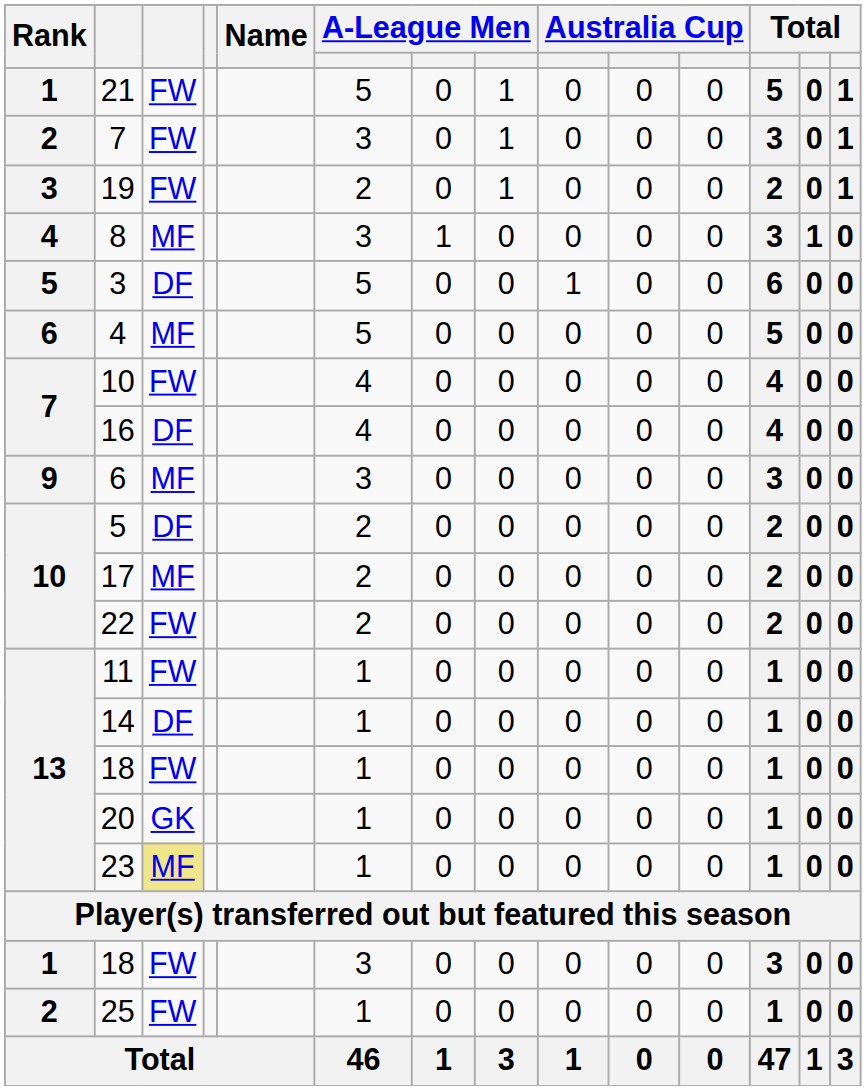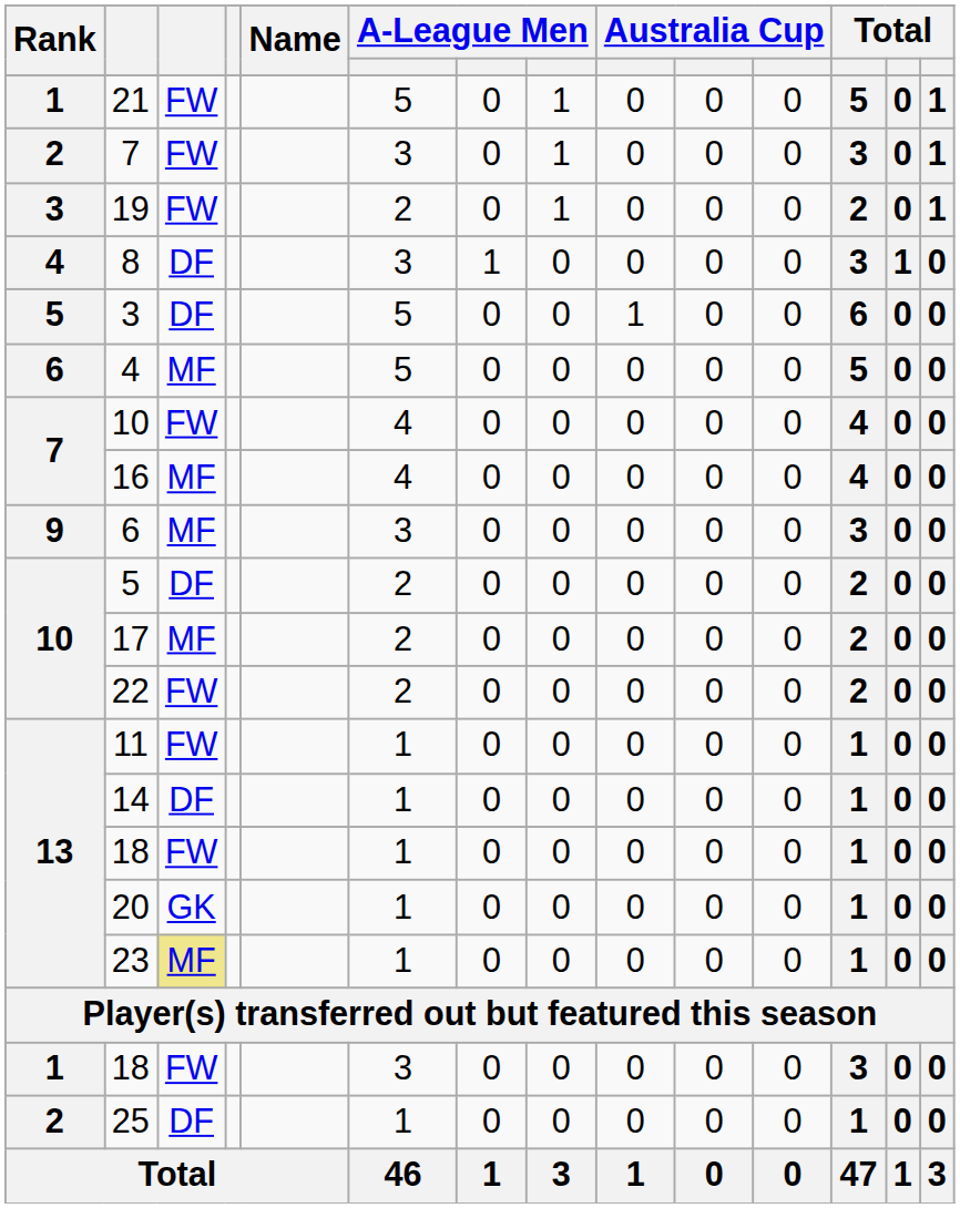 <table class="wikitable sortable" style="text-align:center;">
 <tr>
 <th rowspan="2">Rank</th>
 <th rowspan="2"></th>
 <th rowspan="2"></th>
 <th rowspan="2"></th>
 <th rowspan="2">Name</th>
 <th colspan="3"><a href='#'>A-League Men</a></th>
 <th colspan="3"><a href='#'>Australia Cup</a></th>
 <th colspan="3">Total</th>
 </tr>
 <tr>
 <th></th>
 <th></th>
 <th></th>
 <th></th>
 <th></th>
 <th></th>
 <th></th>
 <th></th>
 <th></th>
 </tr>
 <tr>
 <th>1</th>
 <td>21</td>
 <td><a href='#'>FW</a></td>
 <td></td>
 <td align="left"><br></td>
 <td>5</td>
 <td>0</td>
 <td>1<br></td>
 <td>0</td>
 <td>0</td>
 <td>0<br></td>
 <th>5</th>
 <th>0</th>
 <th>1</th>
 </tr>
 <tr>
 <th>2</th>
 <td>7</td>
 <td><a href='#'>FW</a></td>
 <td></td>
 <td align="left"><br></td>
 <td>3</td>
 <td>0</td>
 <td>1<br></td>
 <td>0</td>
 <td>0</td>
 <td>0<br></td>
 <th>3</th>
 <th>0</th>
 <th>1</th>
 </tr>
 <tr>
 <th>3</th>
 <td>19</td>
 <td><a href='#'>FW</a></td>
 <td></td>
 <td align="left"><br></td>
 <td>2</td>
 <td>0</td>
 <td>1<br></td>
 <td>0</td>
 <td>0</td>
 <td>0<br></td>
 <th>2</th>
 <th>0</th>
 <th>1</th>
 </tr>
 <tr>
 <th>4</th>
 <td>8</td>
-<td><a href='#'>MF</a></td>
+<td><a href='#'>DF</a></td>
 <td></td>
 <td align="left"><br></td>
 <td>3</td>
 <td>1</td>
 <td>0<br></td>
 <td>0</td>
 <td>0</td>
 <td>0<br></td>
 <th>3</th>
 <th>1</th>
 <th>0</th>
 </tr>
 <tr>
 <th>5</th>
 <td>3</td>
 <td><a href='#'>DF</a></td>
 <td></td>
 <td align="left"><br></td>
 <td>5</td>
 <td>0</td>
 <td>0<br></td>
 <td>1</td>
 <td>0</td>
 <td>0<br></td>
 <th>6</th>
 <th>0</th>
 <th>0</th>
 </tr>
 <tr>
 <th>6</th>
 <td>4</td>
 <td><a href='#'>MF</a></td>
 <td></td>
 <td align="left"><br></td>
 <td>5</td>
 <td>0</td>
 <td>0<br></td>
 <td>0</td>
 <td>0</td>
 <td>0<br></td>
 <th>5</th>
 <th>0</th>
 <th>0</th>
 </tr>
 <tr>
 <th rowspan="2">7</th>
 <td>10</td>
 <td><a href='#'>FW</a></td>
 <td></td>
 <td align="left"><br></td>
 <td>4</td>
 <td>0</td>
 <td>0<br></td>
 <td>0</td>
 <td>0</td>
 <td>0<br></td>
 <th>4</th>
 <th>0</th>
 <th>0</th>
 </tr>
 <tr>
 <td>16</td>
-<td><a href='#'>DF</a></td>
+<td><a href='#'>MF</a></td>
 <td></td>
 <td align="left"><br></td>
 <td>4</td>
 <td>0</td>
 <td>0<br></td>
 <td>0</td>
 <td>0</td>
 <td>0<br></td>
 <th>4</th>
 <th>0</th>
 <th>0</th>
 </tr>
 <tr>
 <th>9</th>
 <td>6</td>
 <td><a href='#'>MF</a></td>
 <td></td>
 <td align="left"><br></td>
 <td>3</td>
 <td>0</td>
 <td>0<br></td>
 <td>0</td>
 <td>0</td>
 <td>0<br></td>
 <th>3</th>
 <th>0</th>
 <th>0</th>
 </tr>
 <tr>
 <th rowspan="3">10</th>
 <td>5</td>
 <td><a href='#'>DF</a></td>
 <td></td>
 <td align="left"><br></td>
 <td>2</td>
 <td>0</td>
 <td>0<br></td>
 <td>0</td>
 <td>0</td>
 <td>0<br></td>
 <th>2</th>
 <th>0</th>
 <th>0</th>
 </tr>
 <tr>
 <td>17</td>
 <td><a href='#'>MF</a></td>
 <td></td>
 <td align="left"><br></td>
 <td>2</td>
 <td>0</td>
 <td>0<br></td>
 <td>0</td>
 <td>0</td>
 <td>0<br></td>
 <th>2</th>
 <th>0</th>
 <th>0</th>
 </tr>
 <tr>
 <td>22</td>
 <td><a href='#'>FW</a></td>
 <td></td>
 <td align="left"><br></td>
 <td>2</td>
 <td>0</td>
 <td>0<br></td>
 <td>0</td>
 <td>0</td>
 <td>0<br></td>
 <th>2</th>
 <th>0</th>
 <th>0</th>
 </tr>
 <tr>
 <th rowspan="5">13</th>
 <td>11</td>
 <td><a href='#'>FW</a></td>
 <td></td>
 <td align="left"><br></td>
 <td>1</td>
 <td>0</td>
 <td>0<br></td>
 <td>0</td>
 <td>0</td>
 <td>0<br></td>
 <th>1</th>
 <th>0</th>
 <th>0</th>
 </tr>
 <tr>
 <td>14</td>
 <td><a href='#'>DF</a></td>
 <td></td>
 <td align="left"><br></td>
 <td>1</td>
 <td>0</td>
 <td>0<br></td>
 <td>0</td>
 <td>0</td>
 <td>0<br></td>
 <th>1</th>
 <th>0</th>
 <th>0</th>
 </tr>
 <tr>
 <td>18</td>
 <td><a href='#'>FW</a></td>
 <td></td>
 <td align="left"><br></td>
 <td>1</td>
 <td>0</td>
 <td>0<br></td>
 <td>0</td>
 <td>0</td>
 <td>0<br></td>
 <th>1</th>
 <th>0</th>
 <th>0</th>
 </tr>
 <tr>
 <td>20</td>
 <td><a href='#'>GK</a></td>
 <td></td>
 <td align="left"><br></td>
 <td>1</td>
 <td>0</td>
 <td>0<br></td>
 <td>0</td>
 <td>0</td>
 <td>0<br></td>
 <th>1</th>
 <th>0</th>
 <th>0</th>
 </tr>
 <tr>
 <td>23</td>
 <td style="background: khaki;"><a href='#'>MF</a></td>
 <td></td>
 <td align="left"><br></td>
 <td>1</td>
 <td>0</td>
 <td>0<br></td>
 <td>0</td>
 <td>0</td>
 <td>0<br></td>
 <th>1</th>
 <th>0</th>
 <th>0</th>
 </tr>
 <tr>
 <th colspan="14">Player(s) transferred out but featured this season</th>
 </tr>
 <tr>
 <th>1</th>
 <td>18</td>
 <td><a href='#'>FW</a></td>
 <td></td>
 <td align="left"><br></td>
 <td>3</td>
 <td>0</td>
 <td>0<br></td>
 <td>0</td>
 <td>0</td>
 <td>0<br></td>
 <th>3</th>
 <th>0</th>
 <th>0</th>
 </tr>
 <tr>
 <th>2</th>
 <td>25</td>
-<td><a href='#'>FW</a></td>
+<td><a href='#'>DF</a></td>
 <td></td>
 <td align="left"><br></td>
 <td>1</td>
 <td>0</td>
 <td>0<br></td>
 <td>0</td>
 <td>0</td>
 <td>0<br></td>
 <th>1</th>
 <th>0</th>
 <th>0</th>
 </tr>
 <tr>
 <th colspan="5">Total<br></th>
 <th>46</th>
 <th>1</th>
 <th>3<br></th>
 <th>1</th>
 <th>0</th>
 <th>0<br></th>
 <th>47</th>
 <th>1</th>
 <th>3</th>
 </tr>
 </table>
